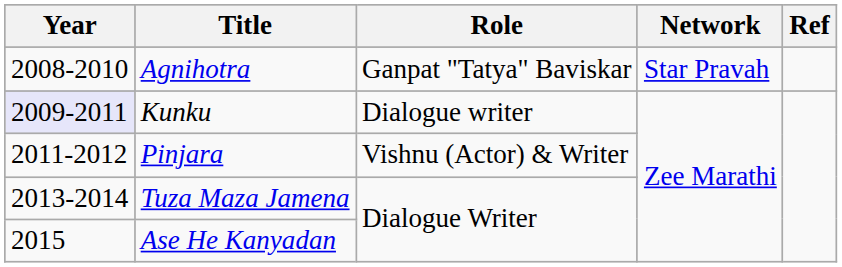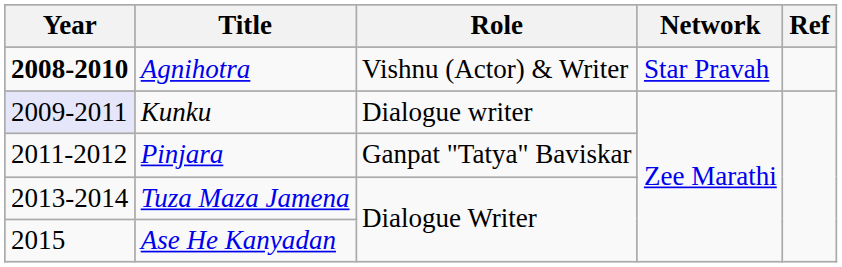 <table Class =" wikitable sortable ">
 <tr>
 <th>Year</th>
 <th>Title</th>
 <th>Role</th>
 <th>Network</th>
 <th>Ref</th>
 </tr>
 <tr>
-<td>2008-2010</td>
+<td><strong>2008-2010</strong></td>
 <td><em><a href='#'>Agnihotra</a></em></td>
-<td>Ganpat "Tatya" Baviskar</td>
+<td>Vishnu (Actor) & Writer</td>
 <td><a href='#'>Star Pravah</a></td>
 <td></td>
 </tr>
 <tr>
 <td style="background: lavender;">2009-2011</td>
 <td><em>Kunku</em></td>
 <td>Dialogue writer</td>
 <td rowspan="4"><a href='#'>Zee Marathi</a></td>
 <td rowspan="4"></td>
 </tr>
 <tr>
 <td>2011-2012</td>
 <td><em><a href='#'>Pinjara</a></em></td>
-<td>Vishnu (Actor) & Writer</td>
+<td>Ganpat "Tatya" Baviskar</td>
 </tr>
 <tr>
 <td>2013-2014</td>
 <td><em><a href='#'>Tuza Maza Jamena</a></em></td>
 <td rowspan="2">Dialogue Writer</td>
 </tr>
 <tr>
 <td>2015</td>
 <td><em><a href='#'>Ase He Kanyadan</a></em></td>
 </tr>
 </table>
